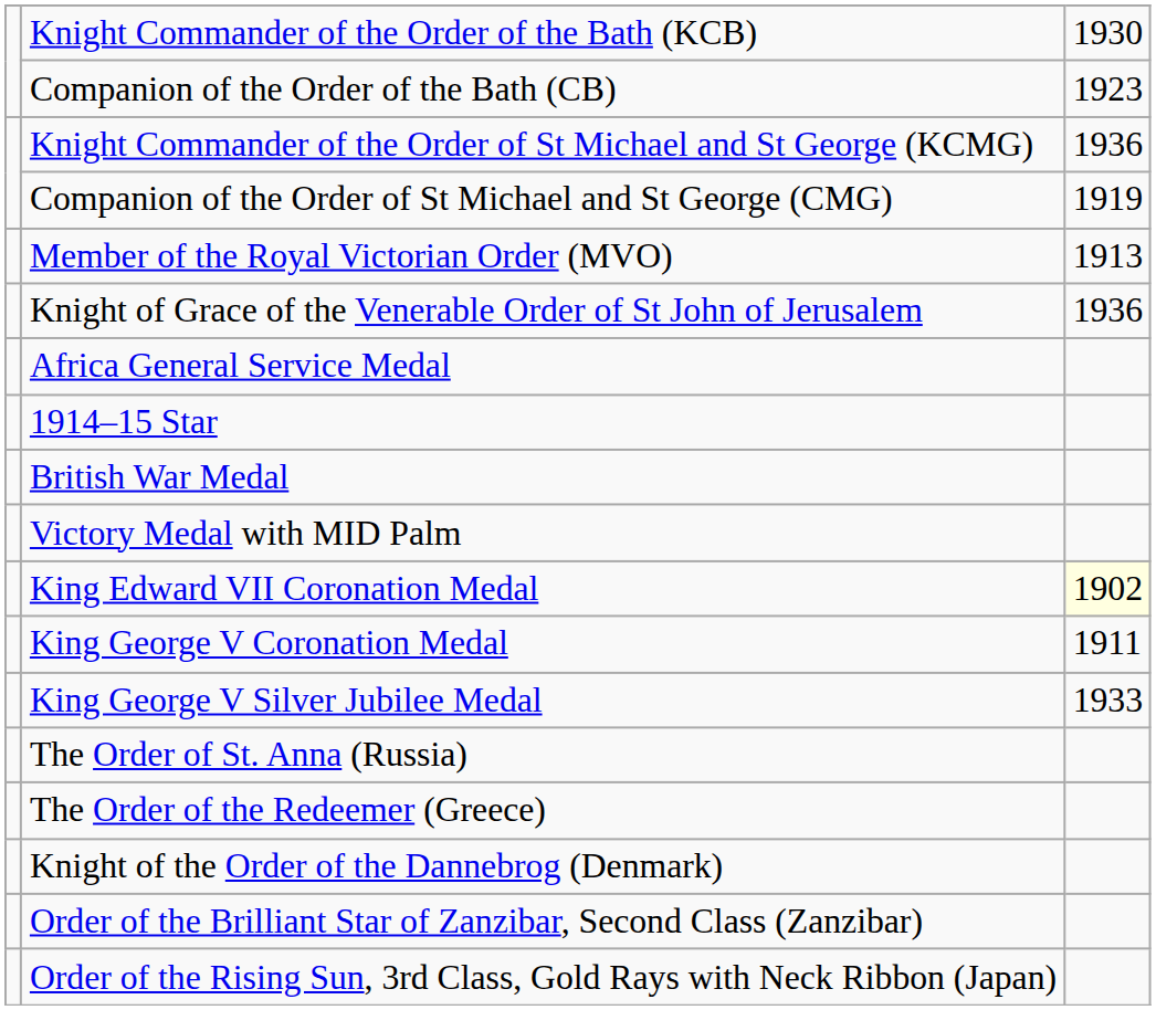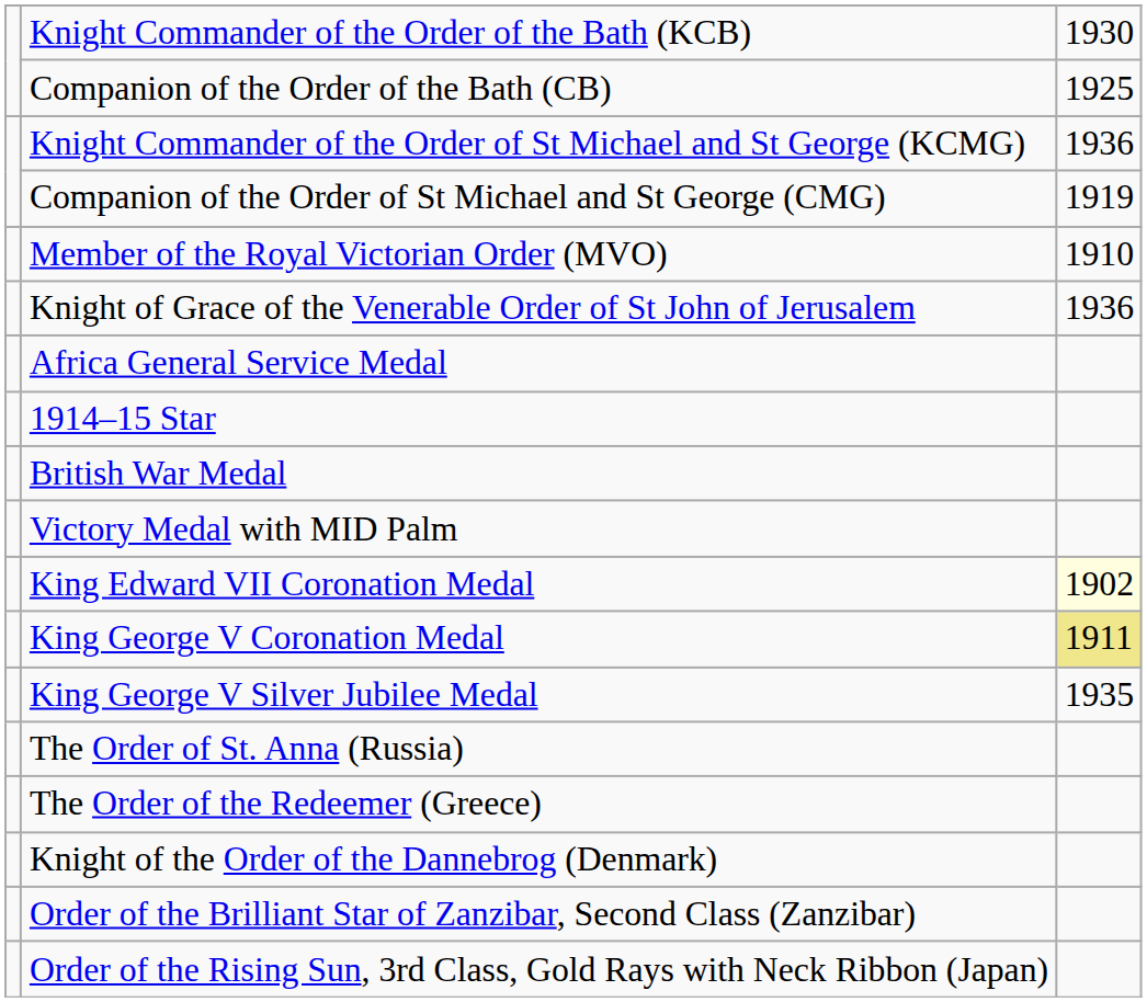 <table class="wikitable">
 <tr>
 <td rowspan=2></td>
 <td><a href='#'>Knight Commander of the Order of the Bath</a> (KCB)</td>
 <td>1930</td>
 </tr>
 <tr>
 <td>Companion of the Order of the Bath (CB)</td>
-<td>1923</td>
+<td>1925</td>
 </tr>
 <tr>
 <td rowspan=2></td>
 <td><a href='#'>Knight Commander of the Order of St Michael and St George</a> (KCMG)</td>
 <td>1936</td>
 </tr>
 <tr>
 <td>Companion of the Order of St Michael and St George (CMG)</td>
 <td>1919</td>
 </tr>
 <tr>
 <td></td>
 <td><a href='#'>Member of the Royal Victorian Order</a> (MVO)</td>
-<td>1913</td>
+<td>1910</td>
 </tr>
 <tr>
 <td></td>
 <td>Knight of Grace of the <a href='#'>Venerable Order of St John of Jerusalem</a></td>
 <td>1936</td>
 </tr>
 <tr>
 <td></td>
 <td><a href='#'>Africa General Service Medal</a></td>
 <td></td>
 </tr>
 <tr>
 <td></td>
 <td><a href='#'>1914–15 Star</a></td>
 <td></td>
 </tr>
 <tr>
 <td></td>
 <td><a href='#'>British War Medal</a></td>
 <td></td>
 </tr>
 <tr>
 <td></td>
 <td><a href='#'>Victory Medal</a> with MID Palm</td>
 <td></td>
 </tr>
 <tr>
 <td></td>
 <td><a href='#'>King Edward VII Coronation Medal</a></td>
 <td style="background: lightyellow;">1902</td>
 </tr>
 <tr>
 <td></td>
 <td><a href='#'>King George V Coronation Medal</a></td>
-<td>1911</td>
+<td style="background: khaki;">1911</td>
 </tr>
 <tr>
 <td></td>
 <td><a href='#'>King George V Silver Jubilee Medal</a></td>
-<td>1933</td>
+<td>1935</td>
 </tr>
 <tr>
 <td></td>
 <td>The <a href='#'>Order of St. Anna</a> (Russia)</td>
 <td></td>
 </tr>
 <tr>
 <td></td>
 <td>The <a href='#'>Order of the Redeemer</a> (Greece)</td>
 <td></td>
 </tr>
 <tr>
 <td></td>
 <td>Knight of the <a href='#'>Order of the Dannebrog</a> (Denmark)</td>
 <td></td>
 </tr>
 <tr>
 <td></td>
 <td><a href='#'>Order of the Brilliant Star of Zanzibar</a>, Second Class (Zanzibar)</td>
 <td></td>
 </tr>
 <tr>
 <td></td>
 <td><a href='#'>Order of the Rising Sun</a>, 3rd Class, Gold Rays with Neck Ribbon (Japan)</td>
 <td></td>
 </tr>
 <tr>
 </tr>
 </table>
